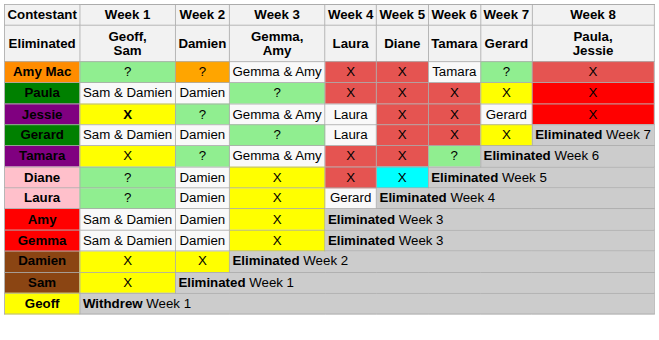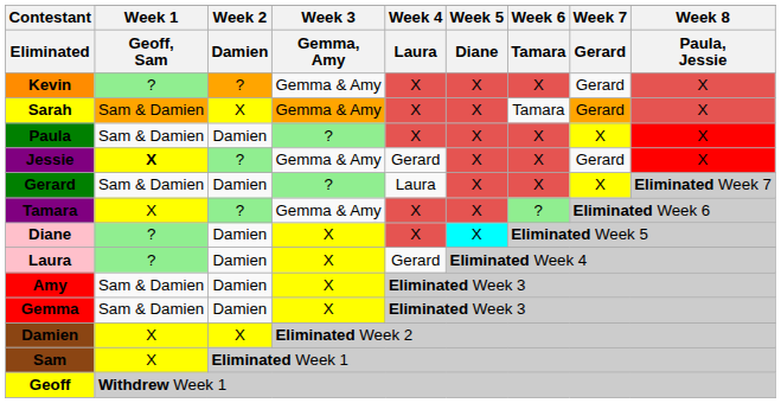 <table class="wikitable" style="text-align:center" align=center>
 <tr>
 <th rowspan=2>Contestant</th>
 </tr>
 <tr>
 <th>Week 1</th>
 <th>Week 2</th>
 <th>Week 3</th>
 <th>Week 4</th>
 <th>Week 5</th>
 <th>Week 6</th>
 <th>Week 7</th>
 <th>Week 8</th>
 </tr>
 <tr>
 <th>Eliminated</th>
 <th>Geoff, <br> Sam</th>
 <th>Damien</th>
 <th>Gemma, <br> Amy</th>
 <th>Laura</th>
 <th>Diane</th>
 <th>Tamara</th>
 <th>Gerard</th>
 <th>Paula, <br> Jessie</th>
 </tr>
 <tr>
-<td bgcolor="darkorange"><span><strong>Amy Mac</strong></span></td>
+<td bgcolor="darkorange"><span><strong>Kevin</strong></span></td>
 <td bgcolor="lightgreen">?</td>
 <td bgcolor="orange">?</td>
 <td>Gemma & Amy</td>
 <td style="background:#e55451;">X</td>
 <td style="background:#e55451;">X</td>
+<td style="background:#e55451;">X</td>
+<td>Gerard</td>
+<td style="background:#e55451;">X</td>
+</tr>
+<tr>
+<td bgcolor="yellow"><span><strong>Sarah</strong></span></td>
+<td bgcolor="orange">Sam & Damien</td>
+<td bgcolor="yellow">X</td>
+<td bgcolor="orange">Gemma & Amy</td>
+<td style="background:#e55451;">X</td>
+<td style="background:#e55451;">X</td>
 <td>Tamara</td>
-<td bgcolor="lightgreen">?</td>
+<td bgcolor="orange">Gerard</td>
 <td style="background:#e55451;">X</td>
 </tr>
 <tr>
 <td bgcolor="green"><span><strong>Paula</strong></span></td>
 <td>Sam & Damien</td>
 <td>Damien</td>
 <td bgcolor="lightgreen">?</td>
 <td style="background:#e55451;">X</td>
 <td style="background:#e55451;">X</td>
 <td style="background:#e55451;">X</td>
 <td bgcolor="yellow">X</td>
 <td bgcolor="red">X</td>
 </tr>
 <tr>
 <td bgcolor="purple"><span><strong>Jessie</strong></span></td>
 <td bgcolor="yellow"><strong>X</strong></td>
 <td bgcolor="lightgreen">?</td>
 <td>Gemma & Amy</td>
-<td>Laura</td>
+<td>Gerard</td>
 <td style="background:#e55451;">X</td>
 <td style="background:#e55451;">X</td>
 <td>Gerard</td>
 <td bgcolor="red">X</td>
 </tr>
 <tr>
 <td bgcolor="green"><span><strong>Gerard</strong></span></td>
 <td>Sam & Damien</td>
 <td>Damien</td>
 <td bgcolor="lightgreen">?</td>
 <td>Laura</td>
 <td style="background:#e55451;">X</td>
 <td style="background:#e55451;">X</td>
 <td bgcolor="yellow">X</td>
 <td colspan="1" style="background:#ccc; text-align:left;"><strong>Eliminated</strong> Week 7</td>
 </tr>
 <tr>
 <td bgcolor="purple"><span><strong>Tamara</strong></span></td>
 <td bgcolor="yellow">X</td>
 <td bgcolor="lightgreen">?</td>
 <td>Gemma & Amy</td>
 <td style="background:#e55451;">X</td>
 <td style="background:#e55451;">X</td>
 <td bgcolor="lightgreen">?</td>
 <td colspan="2" style="background:#ccc; text-align:left;"><strong>Eliminated</strong> Week 6</td>
 </tr>
 <tr>
 <td bgcolor="pink"><span><strong>Diane</strong></span></td>
 <td bgcolor="lightgreen">?</td>
 <td>Damien</td>
 <td bgcolor="yellow">X</td>
 <td style="background:#e55451;">X</td>
 <td style="background:aqua;">X</td>
 <td colspan="3" style="background:#ccc; text-align:left;"><strong>Eliminated</strong> Week 5</td>
 </tr>
 <tr>
 <td bgcolor="pink"><span><strong>Laura</strong></span></td>
 <td bgcolor="lightgreen">?</td>
 <td>Damien</td>
 <td bgcolor="yellow">X</td>
 <td>Gerard</td>
 <td colspan="4" style="background:#ccc; text-align:left;"><strong>Eliminated</strong> Week 4</td>
 </tr>
 <tr>
 <td bgcolor="red"><span><strong>Amy</strong></span></td>
 <td>Sam & Damien</td>
 <td>Damien</td>
 <td bgcolor="yellow">X</td>
 <td colspan="5" style="background:#ccc; text-align:left;"><strong>Eliminated</strong> Week 3</td>
 </tr>
 <tr>
 <td bgcolor="red"><span><strong>Gemma</strong></span></td>
 <td>Sam & Damien</td>
 <td>Damien</td>
 <td bgcolor="yellow">X</td>
 <td colspan="5" style="background:#ccc; text-align:left;"><strong>Eliminated</strong> Week 3</td>
 </tr>
 <tr>
 <td bgcolor="saddlebrown"><span><strong>Damien</strong></span></td>
 <td bgcolor="yellow">X</td>
 <td bgcolor="yellow">X</td>
 <td colspan="6" style="background:#ccc; text-align:left;"><strong>Eliminated</strong> Week 2</td>
 </tr>
 <tr>
 <td bgcolor="saddlebrown"><span><strong>Sam</strong></span></td>
 <td bgcolor="yellow">X</td>
 <td colspan="7" style="background:#ccc; text-align:left;"><strong>Eliminated</strong> Week 1</td>
 </tr>
 <tr>
 <td bgcolor="yellow"><span><strong>Geoff</strong></span></td>
 <td colspan="8" style="background:#ccc; text-align:left;"><strong>Withdrew</strong> Week 1</td>
 </tr>
 </table>
